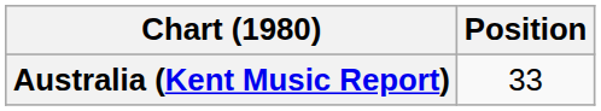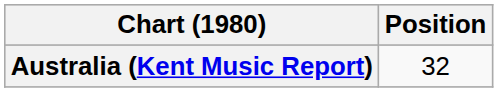 <table class="wikitable sortable plainrowheaders" style="text-align:center">
 <tr>
 <th>Chart (1980)</th>
 <th>Position</th>
 </tr>
 <tr>
 <th scope="row">Australia (<a href='#'>Kent Music Report</a>)</th>
-<td>33</td>
+<td>32</td>
 </tr>
 </table>
